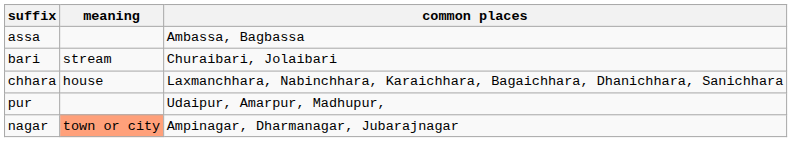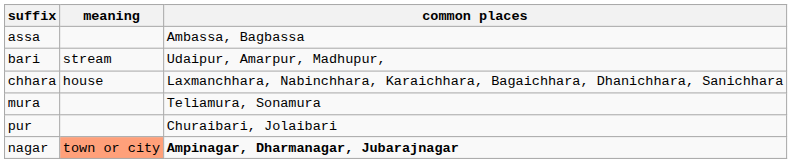 <table class="wikitable">
 <tr>
 <th>suffix</th>
 <th>meaning</th>
 <th>common places</th>
 </tr>
 <tr>
 <td>assa</td>
 <td></td>
 <td>Ambassa, Bagbassa</td>
 </tr>
 <tr>
 <td>bari</td>
 <td>stream</td>
-<td>Churaibari, Jolaibari</td>
+<td>Udaipur, Amarpur, Madhupur,</td>
 </tr>
 <tr>
 <td>chhara</td>
 <td>house</td>
 <td>Laxmanchhara, Nabinchhara, Karaichhara, Bagaichhara, Dhanichhara, Sanichhara</td>
 </tr>
 <tr>
+<td>mura</td>
+<td></td>
+<td>Teliamura, Sonamura</td>
+</tr>
+<tr>
 <td>pur</td>
 <td></td>
-<td>Udaipur, Amarpur, Madhupur,</td>
+<td>Churaibari, Jolaibari</td>
 </tr>
 <tr>
 <td>nagar</td>
 <td style="background: lightsalmon;">town or city</td>
-<td>Ampinagar, Dharmanagar, Jubarajnagar</td>
+<td><strong>Ampinagar, Dharmanagar, Jubarajnagar</strong></td>
 </tr>
 </table>
